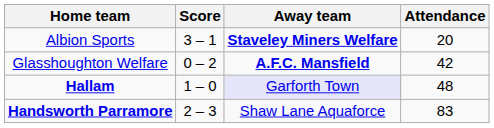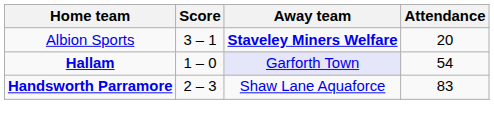 <table class="wikitable" style="text-align: center">
 <tr>
 <th>Home team</th>
 <th>Score</th>
 <th>Away team</th>
 <th>Attendance</th>
 </tr>
 <tr>
 <td><a href='#'>Albion Sports</a></td>
 <td>3 – 1</td>
 <td><strong><a href='#'>Staveley Miners Welfare</a></strong></td>
 <td>20</td>
 </tr>
 <tr>
-<td><a href='#'>Glasshoughton Welfare</a></td>
-<td>0 – 2</td>
-<td><strong><a href='#'>A.F.C. Mansfield</a></strong></td>
-<td>42</td>
-</tr>
-<tr>
 <td><strong><a href='#'>Hallam</a></strong></td>
 <td>1 – 0</td>
 <td style="background: lavender;"><a href='#'>Garforth Town</a></td>
-<td>48</td>
+<td>54</td>
 </tr>
 <tr>
 <td><strong><a href='#'>Handsworth Parramore</a></strong></td>
 <td>2 – 3</td>
 <td><a href='#'>Shaw Lane Aquaforce</a></td>
 <td>83</td>
 </tr>
 </table>
